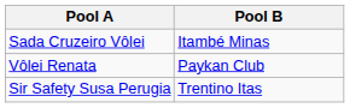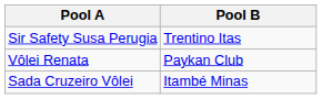 <table class="wikitable">
 <tr>
 <th width=50%>Pool A</th>
 <th width=50%>Pool B</th>
 </tr>
 <tr>
-<td> <a href='#'>Sada Cruzeiro Vôlei</a></td>
-<td> <a href='#'>Itambé Minas</a></td>
+<td> <a href='#'>Sir Safety Susa Perugia</a></td>
+<td> <a href='#'>Trentino Itas</a></td>
 </tr>
 <tr>
 <td> <a href='#'>Vôlei Renata</a></td>
 <td> <a href='#'>Paykan Club</a></td>
 </tr>
 <tr>
-<td> <a href='#'>Sir Safety Susa Perugia</a></td>
-<td> <a href='#'>Trentino Itas</a></td>
+<td> <a href='#'>Sada Cruzeiro Vôlei</a></td>
+<td> <a href='#'>Itambé Minas</a></td>
 </tr>
 </table>
